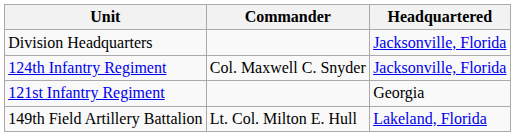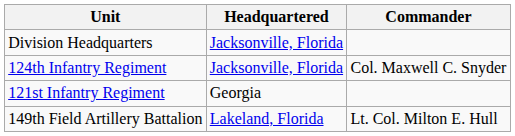 <table class="wikitable">
 <tr>
 <th>Unit</th>
+<th>Headquartered</th>
 <th>Commander</th>
-<th>Headquartered</th>
 </tr>
 <tr>
 <td>Division Headquarters</td>
+<td><a href='#'>Jacksonville, Florida</a></td>
 <td></td>
-<td><a href='#'>Jacksonville, Florida</a></td>
 </tr>
 <tr>
 <td><a href='#'>124th Infantry Regiment</a></td>
+<td><a href='#'>Jacksonville, Florida</a></td>
 <td>Col. Maxwell C. Snyder</td>
-<td><a href='#'>Jacksonville, Florida</a></td>
 </tr>
 <tr>
 <td><a href='#'>121st Infantry Regiment</a></td>
+<td>Georgia</td>
 <td></td>
-<td>Georgia</td>
 </tr>
 <tr>
 <td>149th Field Artillery Battalion</td>
+<td><a href='#'>Lakeland, Florida</a></td>
 <td>Lt. Col. Milton E. Hull</td>
-<td><a href='#'>Lakeland, Florida</a></td>
 </tr>
 </table>
